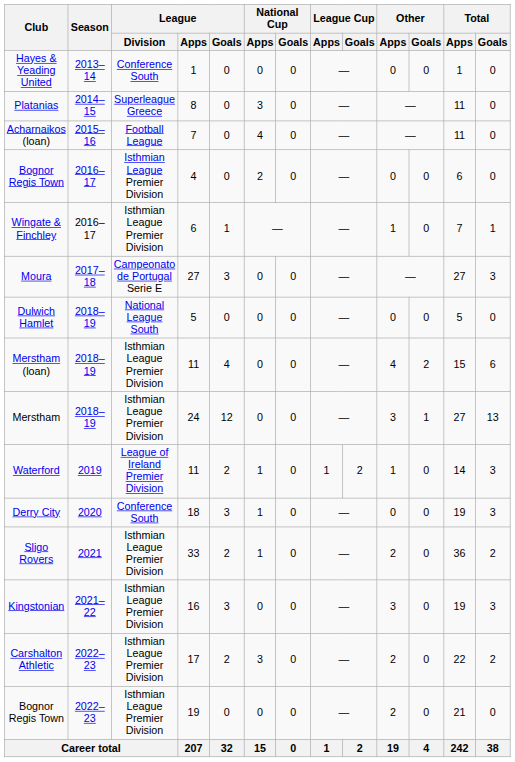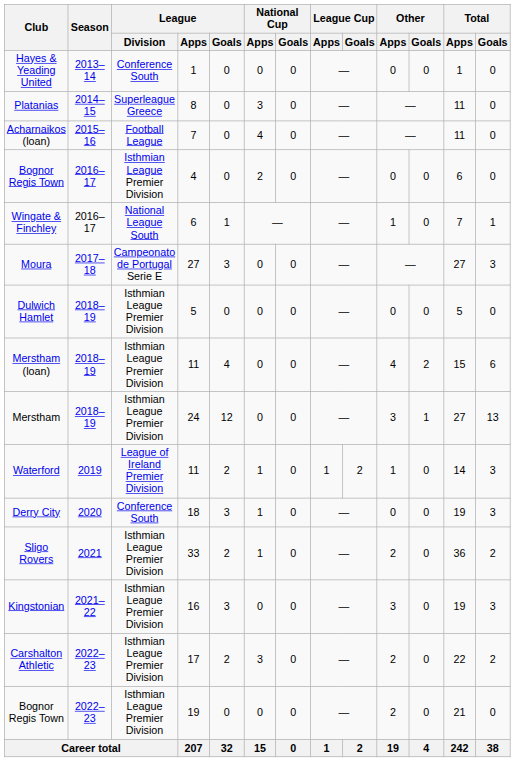 <table class="wikitable" style="text-align:center;">
 <tr>
 <th rowspan="2">Club</th>
 <th rowspan="2">Season</th>
 <th colspan="3">League</th>
 <th colspan="2">National Cup</th>
 <th colspan="2">League Cup</th>
 <th colspan="2">Other</th>
 <th colspan="2">Total</th>
 </tr>
 <tr>
 <th>Division</th>
 <th>Apps</th>
 <th>Goals</th>
 <th>Apps</th>
 <th>Goals</th>
 <th>Apps</th>
 <th>Goals</th>
 <th>Apps</th>
 <th>Goals</th>
 <th>Apps</th>
 <th>Goals</th>
 </tr>
 <tr>
 <td><a href='#'>Hayes & Yeading United</a></td>
 <td><a href='#'>2013–14</a></td>
 <td><a href='#'>Conference South</a></td>
 <td>1</td>
 <td>0</td>
 <td>0</td>
 <td>0</td>
 <td colspan="2">—</td>
 <td>0</td>
 <td>0</td>
 <td>1</td>
 <td>0</td>
 </tr>
 <tr>
 <td><a href='#'>Platanias</a></td>
 <td><a href='#'>2014–15</a></td>
 <td><a href='#'>Superleague Greece</a></td>
 <td>8</td>
 <td>0</td>
 <td>3</td>
 <td>0</td>
 <td colspan="2">—</td>
 <td colspan="2">—</td>
 <td>11</td>
 <td>0</td>
 </tr>
 <tr>
 <td><a href='#'>Acharnaikos</a> (loan)</td>
 <td><a href='#'>2015–16</a></td>
 <td><a href='#'>Football League</a></td>
 <td>7</td>
 <td>0</td>
 <td>4</td>
 <td>0</td>
 <td colspan="2">—</td>
 <td colspan="2">—</td>
 <td>11</td>
 <td>0</td>
 </tr>
 <tr>
 <td><a href='#'>Bognor Regis Town</a></td>
 <td><a href='#'>2016–17</a></td>
 <td><a href='#'>Isthmian League</a> Premier Division</td>
 <td>4</td>
 <td>0</td>
 <td>2</td>
 <td>0</td>
 <td colspan="2">—</td>
 <td>0</td>
 <td>0</td>
 <td>6</td>
 <td>0</td>
 </tr>
 <tr>
 <td><a href='#'>Wingate & Finchley</a></td>
 <td>2016–17</td>
-<td>Isthmian League Premier Division</td>
+<td><a href='#'>National League South</a></td>
 <td>6</td>
 <td>1</td>
 <td colspan="2">—</td>
 <td colspan="2">—</td>
 <td>1</td>
 <td>0</td>
 <td>7</td>
 <td>1</td>
 </tr>
 <tr>
 <td><a href='#'>Moura</a></td>
 <td><a href='#'>2017–18</a></td>
 <td><a href='#'>Campeonato de Portugal</a> Serie E</td>
 <td>27</td>
 <td>3</td>
 <td>0</td>
 <td>0</td>
 <td colspan="2">—</td>
 <td colspan="2">—</td>
 <td>27</td>
 <td>3</td>
 </tr>
 <tr>
 <td><a href='#'>Dulwich Hamlet</a></td>
 <td><a href='#'>2018–19</a></td>
-<td><a href='#'>National League South</a></td>
+<td>Isthmian League Premier Division</td>
 <td>5</td>
 <td>0</td>
 <td>0</td>
 <td>0</td>
 <td colspan="2">—</td>
 <td>0</td>
 <td>0</td>
 <td>5</td>
 <td>0</td>
 </tr>
 <tr>
 <td><a href='#'>Merstham</a> (loan)</td>
 <td><a href='#'>2018–19</a></td>
 <td>Isthmian League Premier Division</td>
 <td>11</td>
 <td>4</td>
 <td>0</td>
 <td>0</td>
 <td colspan="2">—</td>
 <td>4</td>
 <td>2</td>
 <td>15</td>
 <td>6</td>
 </tr>
 <tr>
 <td>Merstham</td>
 <td><a href='#'>2018–19</a></td>
 <td>Isthmian League Premier Division</td>
 <td>24</td>
 <td>12</td>
 <td>0</td>
 <td>0</td>
 <td colspan="2">—</td>
 <td>3</td>
 <td>1</td>
 <td>27</td>
 <td>13</td>
 </tr>
 <tr>
 <td><a href='#'>Waterford</a></td>
 <td><a href='#'>2019</a></td>
 <td><a href='#'>League of Ireland Premier Division</a></td>
 <td>11</td>
 <td>2</td>
 <td>1</td>
 <td>0</td>
 <td>1</td>
 <td>2</td>
 <td>1</td>
 <td>0</td>
 <td>14</td>
 <td>3</td>
 </tr>
 <tr>
 <td><a href='#'>Derry City</a></td>
 <td><a href='#'>2020</a></td>
 <td><a href='#'>Conference South</a></td>
 <td>18</td>
 <td>3</td>
 <td>1</td>
 <td>0</td>
 <td colspan="2">—</td>
 <td>0</td>
 <td>0</td>
 <td>19</td>
 <td>3</td>
 </tr>
 <tr>
 <td><a href='#'>Sligo Rovers</a></td>
 <td><a href='#'>2021</a></td>
 <td>Isthmian League Premier Division</td>
 <td>33</td>
 <td>2</td>
 <td>1</td>
 <td>0</td>
 <td colspan="2">—</td>
 <td>2</td>
 <td>0</td>
 <td>36</td>
 <td>2</td>
 </tr>
 <tr>
 <td><a href='#'>Kingstonian</a></td>
 <td><a href='#'>2021–22</a></td>
 <td>Isthmian League Premier Division</td>
 <td>16</td>
 <td>3</td>
 <td>0</td>
 <td>0</td>
 <td colspan="2">—</td>
 <td>3</td>
 <td>0</td>
 <td>19</td>
 <td>3</td>
 </tr>
 <tr>
 <td><a href='#'>Carshalton Athletic</a></td>
 <td><a href='#'>2022–23</a></td>
 <td>Isthmian League Premier Division</td>
 <td>17</td>
 <td>2</td>
 <td>3</td>
 <td>0</td>
 <td colspan="2">—</td>
 <td>2</td>
 <td>0</td>
 <td>22</td>
 <td>2</td>
 </tr>
 <tr>
 <td>Bognor Regis Town</td>
 <td><a href='#'>2022–23</a></td>
 <td>Isthmian League Premier Division</td>
 <td>19</td>
 <td>0</td>
 <td>0</td>
 <td>0</td>
 <td colspan="2">—</td>
 <td>2</td>
 <td>0</td>
 <td>21</td>
 <td>0</td>
 </tr>
 <tr>
 <th colspan="3">Career total</th>
 <th>207</th>
 <th>32</th>
 <th>15</th>
 <th>0</th>
 <th>1</th>
 <th>2</th>
 <th>19</th>
 <th>4</th>
 <th>242</th>
 <th>38</th>
 </tr>
 </table>
